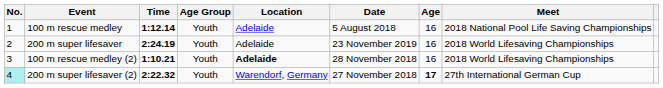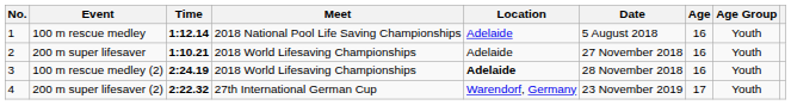 <table class="wikitable sortable">
 <tr>
 <th>No.</th>
 <th>Event</th>
 <th>Time</th>
-<th>Age Group</th>
+<th>Meet</th>
 <th>Location</th>
 <th>Date</th>
 <th>Age</th>
-<th>Meet</th>
+<th>Age Group</th>
 <th></th>
 </tr>
 <tr>
 <td>1</td>
 <td>100 m rescue medley</td>
 <td style="text-align:center;"><strong>1:12.14</strong></td>
-<td style="text-align:center;">Youth</td>
+<td>2018 National Pool Life Saving Championships</td>
 <td><a href='#'>Adelaide</a></td>
 <td>5 August 2018</td>
 <td style="text-align:center;">16</td>
-<td>2018 National Pool Life Saving Championships</td>
+<td style="text-align:center;">Youth</td>
 <td style="text-align:center;"></td>
 </tr>
 <tr>
 <td>2</td>
 <td>200 m super lifesaver</td>
-<td style="text-align:center;"><strong>2:24.19</strong></td>
+<td style="text-align:center;"><strong>1:10.21</strong></td>
+<td>2018 World Lifesaving Championships</td>
+<td>Adelaide</td>
+<td>27 November 2018</td>
+<td style="text-align:center;">16</td>
 <td style="text-align:center;">Youth</td>
-<td>Adelaide</td>
-<td>23 November 2019</td>
-<td style="text-align:center;">16</td>
-<td>2018 World Lifesaving Championships</td>
 <td style="text-align:center;"></td>
 </tr>
 <tr>
 <td>3</td>
 <td>100 m rescue medley (2)</td>
-<td style="text-align:center;"><strong>1:10.21</strong></td>
-<td style="text-align:center;">Youth</td>
+<td style="text-align:center;"><strong>2:24.19</strong></td>
+<td>2018 World Lifesaving Championships</td>
 <td><strong>Adelaide</strong></td>
 <td>28 November 2018</td>
 <td style="text-align:center;">16</td>
-<td>2018 World Lifesaving Championships</td>
+<td style="text-align:center;">Youth</td>
 <td style="text-align:center;"></td>
 </tr>
 <tr>
-<td style="background: paleturquoise;">4</td>
+<td>4</td>
 <td>200 m super lifesaver (2)</td>
 <td style="text-align:center;"><strong>2:22.32</strong></td>
+<td>27th International German Cup</td>
+<td><a href='#'>Warendorf</a>, <a href='#'>Germany</a></td>
+<td>23 November 2019</td>
+<td style="text-align:center;">17</td>
 <td style="text-align:center;">Youth</td>
-<td><a href='#'>Warendorf</a>, <a href='#'>Germany</a></td>
-<td>27 November 2018</td>
-<td style="text-align:center;"><strong>17</strong></td>
-<td>27th International German Cup</td>
 <td style="text-align:center;"></td>
 </tr>
 </table>
